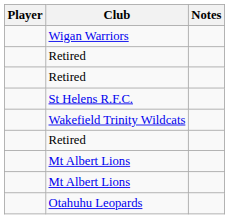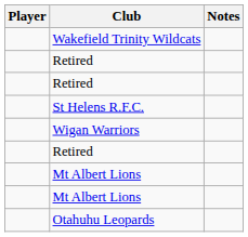 <table class="wikitable" style="font-size:90%">
 <tr bgcolor="#efefef">
 <th>Player</th>
 <th>Club</th>
 <th>Notes</th>
 </tr>
 <tr>
 <td align=left></td>
-<td><a href='#'>Wigan Warriors</a></td>
+<td><a href='#'>Wakefield Trinity Wildcats</a></td>
 <td></td>
 </tr>
 <tr>
 <td align=left></td>
 <td>Retired</td>
 <td></td>
 </tr>
 <tr>
 <td align=left></td>
 <td>Retired</td>
 <td></td>
 </tr>
 <tr>
 <td align=left></td>
 <td><a href='#'>St Helens R.F.C.</a></td>
 <td></td>
 </tr>
 <tr>
 <td align=left></td>
-<td><a href='#'>Wakefield Trinity Wildcats</a></td>
+<td><a href='#'>Wigan Warriors</a></td>
 <td></td>
 </tr>
 <tr>
 <td align=left></td>
 <td>Retired</td>
 <td></td>
 </tr>
 <tr>
 <td align=left></td>
 <td><a href='#'>Mt Albert Lions</a></td>
 <td></td>
 </tr>
 <tr>
 <td align=left></td>
 <td><a href='#'>Mt Albert Lions</a></td>
 <td></td>
 </tr>
 <tr>
 <td align=left></td>
 <td><a href='#'>Otahuhu Leopards</a></td>
 <td></td>
 </tr>
 </table>
